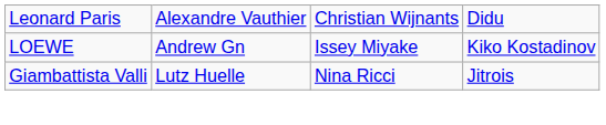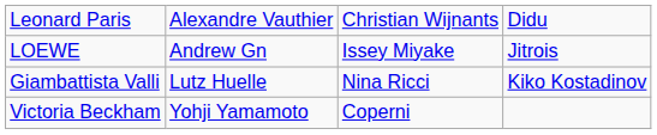 <table class="wikitable">
 <tr>
 <td><a href='#'>Leonard Paris</a></td>
 <td><a href='#'>Alexandre Vauthier</a></td>
 <td><a href='#'>Christian Wijnants</a></td>
 <td><a href='#'>Didu</a></td>
 </tr>
 <tr>
 <td><a href='#'>LOEWE</a></td>
 <td><a href='#'>Andrew Gn</a></td>
 <td><a href='#'>Issey Miyake</a></td>
-<td><a href='#'>Kiko Kostadinov</a></td>
+<td><a href='#'>Jitrois</a></td>
 </tr>
 <tr>
 <td><a href='#'>Giambattista Valli</a></td>
 <td><a href='#'>Lutz Huelle</a></td>
 <td><a href='#'>Nina Ricci</a></td>
-<td><a href='#'>Jitrois</a></td>
+<td><a href='#'>Kiko Kostadinov</a></td>
+</tr>
+<tr>
+<td><a href='#'>Victoria Beckham</a></td>
+<td><a href='#'>Yohji Yamamoto</a></td>
+<td><a href='#'>Coperni</a></td>
+<td></td>
 </tr>
 </table>
